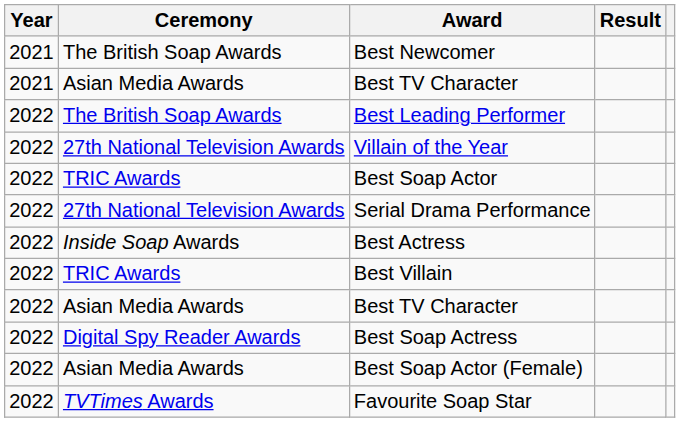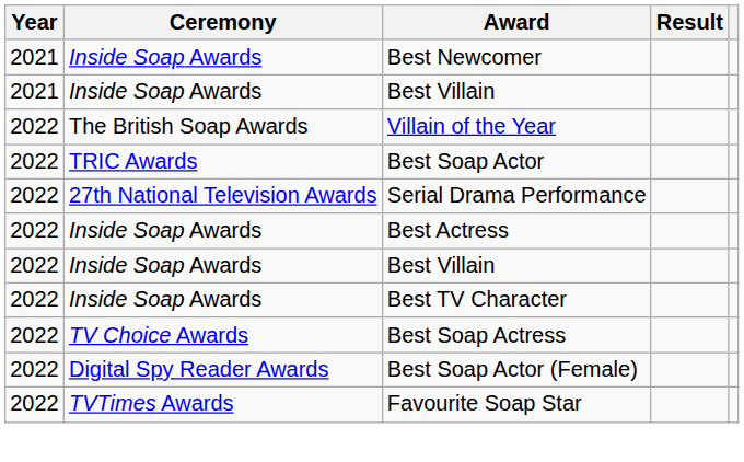 <table class="wikitable">
 <tr>
 <th>Year</th>
 <th>Ceremony</th>
 <th>Award</th>
 <th>Result</th>
 <th></th>
 </tr>
 <tr>
 <td>2021</td>
-<td>The British Soap Awards</td>
+<td><a href='#'><em>Inside Soap</em> Awards</a></td>
 <td>Best Newcomer</td>
 <td></td>
 <td align="center"></td>
 </tr>
 <tr>
 <td>2021</td>
-<td>Asian Media Awards</td>
-<td>Best TV Character</td>
+<td><em>Inside Soap</em> Awards</td>
+<td>Best Villain</td>
 <td></td>
 <td align="center"></td>
 </tr>
 <tr>
 <td>2022</td>
-<td><a href='#'>The British Soap Awards</a></td>
-<td><a href='#'>Best Leading Performer</a></td>
-<td></td>
-<td align="center"></td>
-</tr>
-<tr>
-<td>2022</td>
-<td><a href='#'>27th National Television Awards</a></td>
+<td>The British Soap Awards</td>
 <td><a href='#'>Villain of the Year</a></td>
 <td></td>
 <td align="center"></td>
 </tr>
 <tr>
 <td>2022</td>
 <td><a href='#'>TRIC Awards</a></td>
 <td>Best Soap Actor</td>
 <td></td>
 <td align="center"></td>
 </tr>
 <tr>
 <td>2022</td>
 <td><a href='#'>27th National Television Awards</a></td>
 <td>Serial Drama Performance</td>
 <td></td>
 <td align="center"></td>
 </tr>
 <tr>
 <td>2022</td>
 <td><em>Inside Soap</em> Awards</td>
 <td>Best Actress</td>
 <td></td>
 <td align="center"></td>
 </tr>
 <tr>
 <td>2022</td>
-<td><a href='#'>TRIC Awards</a></td>
+<td><em>Inside Soap</em> Awards</td>
 <td>Best Villain</td>
 <td></td>
 <td align="center"></td>
 </tr>
 <tr>
 <td>2022</td>
-<td>Asian Media Awards</td>
+<td><em>Inside Soap</em> Awards</td>
 <td>Best TV Character</td>
 <td></td>
 <td align="center"></td>
 </tr>
 <tr>
 <td>2022</td>
-<td><a href='#'>Digital Spy Reader Awards</a></td>
+<td><a href='#'><em>TV Choice</em> Awards</a></td>
 <td>Best Soap Actress</td>
 <td></td>
 <td align="center"></td>
 </tr>
 <tr>
 <td>2022</td>
-<td>Asian Media Awards</td>
+<td><a href='#'>Digital Spy Reader Awards</a></td>
 <td>Best Soap Actor (Female)</td>
 <td></td>
 <td align="center"></td>
 </tr>
 <tr>
 <td>2022</td>
 <td><a href='#'><em>TVTimes</em> Awards</a></td>
 <td>Favourite Soap Star</td>
 <td></td>
 <td align="center"></td>
 </tr>
 </table>
